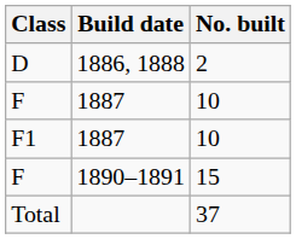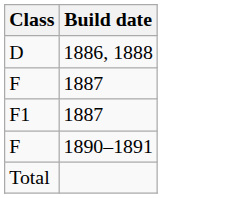 <table class="wikitable">
 <tr>
 <th>Class</th>
 <th>Build date</th>
-<th>No. built</th>
 </tr>
 <tr>
 <td>D</td>
 <td>1886, 1888</td>
-<td>2</td>
 </tr>
 <tr>
 <td>F</td>
 <td>1887</td>
-<td>10</td>
 </tr>
 <tr>
 <td>F1</td>
 <td>1887</td>
-<td>10</td>
 </tr>
 <tr>
 <td>F</td>
 <td>1890–1891</td>
-<td>15</td>
 </tr>
 <tr>
 <td>Total</td>
 <td></td>
-<td>37</td>
 </tr>
 </table>
